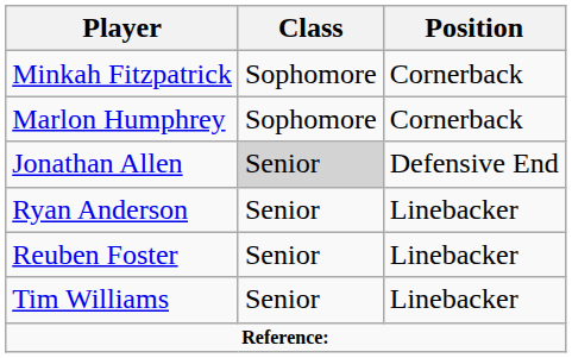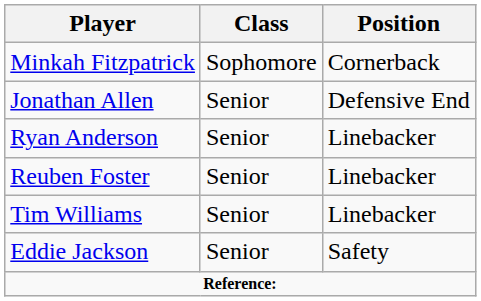 <table class="wikitable">
 <tr ;>
 <th>Player</th>
 <th>Class</th>
 <th>Position</th>
 </tr>
 <tr>
 <td><a href='#'>Minkah Fitzpatrick</a></td>
 <td>Sophomore</td>
 <td>Cornerback</td>
 </tr>
 <tr>
-<td><a href='#'>Marlon Humphrey</a></td>
-<td> Sophomore</td>
-<td>Cornerback</td>
-</tr>
-<tr>
 <td><a href='#'>Jonathan Allen</a></td>
-<td style="background: lightgrey;">Senior</td>
+<td>Senior</td>
 <td>Defensive End</td>
 </tr>
 <tr>
 <td><a href='#'>Ryan Anderson</a></td>
 <td> Senior</td>
 <td>Linebacker</td>
 </tr>
 <tr>
 <td><a href='#'>Reuben Foster</a></td>
 <td>Senior</td>
 <td>Linebacker</td>
 </tr>
 <tr>
 <td><a href='#'>Tim Williams</a></td>
 <td>Senior</td>
 <td>Linebacker</td>
 </tr>
 <tr>
+<td><a href='#'>Eddie Jackson</a></td>
+<td>Senior</td>
+<td>Safety</td>
+</tr>
+<tr>
 <td colspan="3"  style="font-size:8pt; text-align:center;"><strong>Reference:</strong></td>
 </tr>
 </table>
